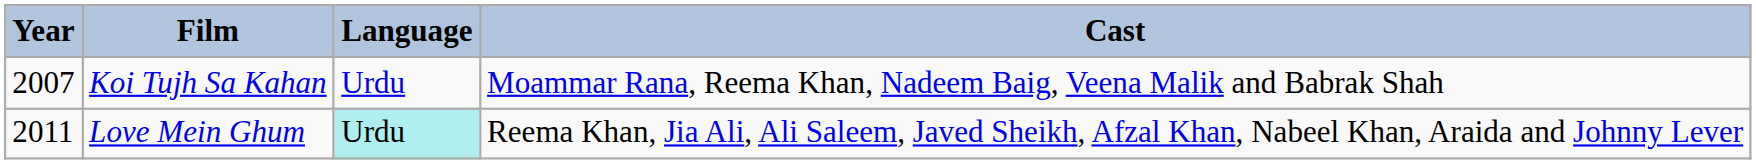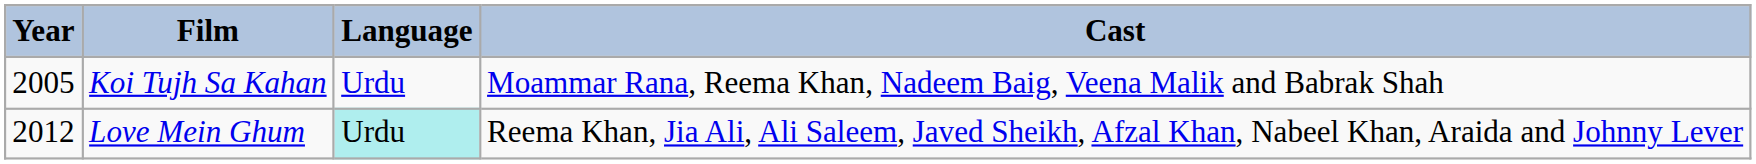 <table class="wikitable" style="font-size:90%">
 <tr style="text-align:center;">
 <th style="background:#B0C4DE;">Year</th>
 <th style="background:#B0C4DE;">Film</th>
 <th style="background:#B0C4DE;">Language</th>
 <th style="background:#B0C4DE;">Cast</th>
 </tr>
 <tr>
-<td>2007</td>
+<td>2005</td>
 <td><em><a href='#'>Koi Tujh Sa Kahan</a></em></td>
 <td><a href='#'>Urdu</a></td>
 <td><a href='#'>Moammar Rana</a>, Reema Khan, <a href='#'>Nadeem Baig</a>, <a href='#'>Veena Malik</a> and Babrak Shah</td>
 </tr>
 <tr>
-<td>2011</td>
+<td>2012</td>
 <td><em><a href='#'>Love Mein Ghum</a></em></td>
 <td style="background: paleturquoise;">Urdu</td>
 <td>Reema Khan, <a href='#'>Jia Ali</a>, <a href='#'>Ali Saleem</a>, <a href='#'>Javed Sheikh</a>, <a href='#'>Afzal Khan</a>, Nabeel Khan, Araida and <a href='#'>Johnny Lever</a></td>
 </tr>
 </table>
